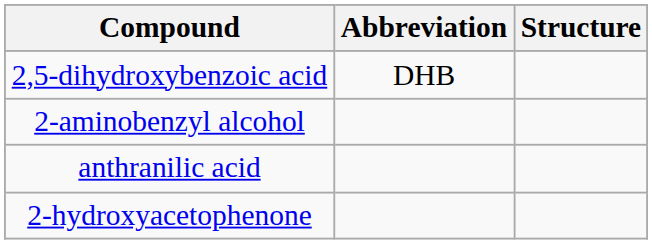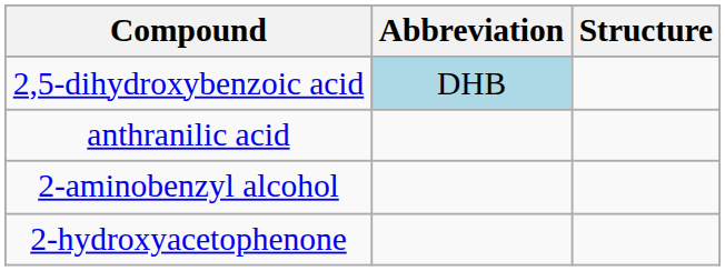 <table class="wikitable sortable"  style="text-align: center; border-spacing: 5px; border: 1px solid darkgray;">
 <tr>
 <th>Compound</th>
 <th>Abbreviation</th>
 <th>Structure</th>
 </tr>
 <tr>
 <td><a href='#'>2,5-dihydroxybenzoic acid</a></td>
-<td>DHB</td>
+<td style="background: lightblue;">DHB</td>
+<td></td>
+</tr>
+<tr>
+<td><a href='#'>anthranilic acid</a></td>
+<td></td>
 <td></td>
 </tr>
 <tr>
 <td><a href='#'>2-aminobenzyl alcohol</a></td>
-<td></td>
-<td></td>
-</tr>
-<tr>
-<td><a href='#'>anthranilic acid</a></td>
 <td></td>
 <td></td>
 </tr>
 <tr>
 <td><a href='#'>2-hydroxyacetophenone</a></td>
 <td></td>
 <td></td>
 </tr>
 </table>
